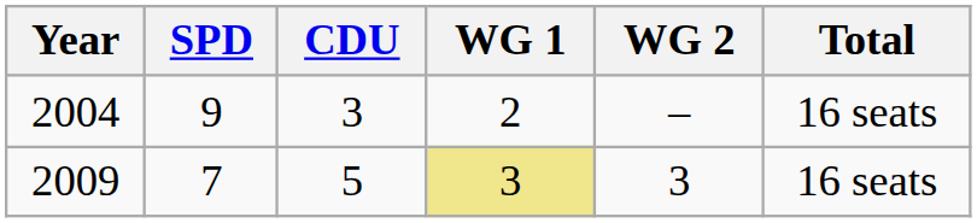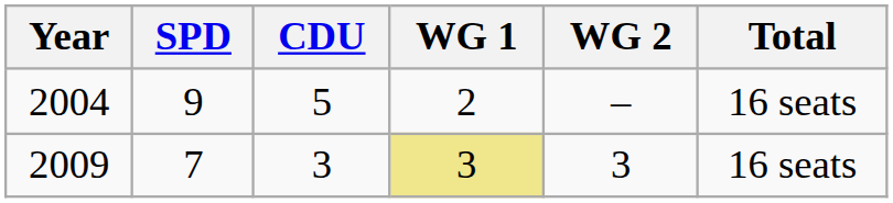 <table class="wikitable" width="350">
 <tr>
 <th>Year</th>
 <th><a href='#'>SPD</a></th>
 <th><a href='#'>CDU</a></th>
 <th>WG 1</th>
 <th>WG 2</th>
 <th>Total</th>
 </tr>
 <tr align="center">
 <td>2004</td>
 <td>9</td>
-<td>3</td>
+<td>5</td>
 <td>2</td>
 <td>–</td>
 <td>16 seats</td>
 </tr>
 <tr align="center">
 <td>2009</td>
 <td>7</td>
-<td>5</td>
+<td>3</td>
 <td style="background: khaki;">3</td>
 <td>3</td>
 <td>16 seats</td>
 </tr>
 </table>
